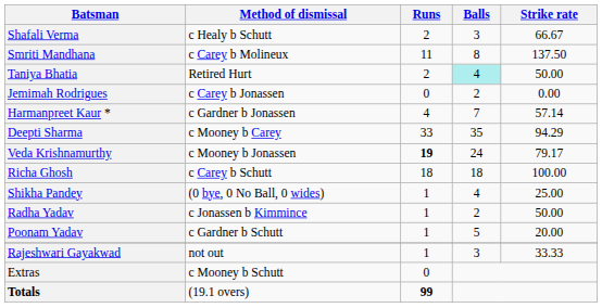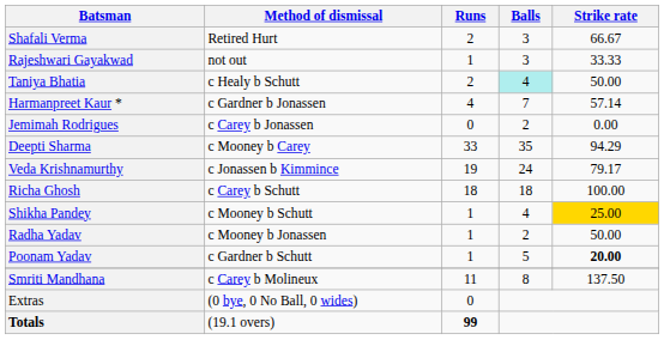 <table border="1" cellpadding="1" cellspacing="0" style="border: gray solid 1px; border-collapse: collapse; text-align: center; width: 60%;" class="wikitable">
 <tr>
 <th scope="col"><a href='#'>Batsman</a></th>
 <th scope="col"><a href='#'>Method of dismissal</a></th>
 <th scope="col"><a href='#'>Runs</a></th>
 <th scope="col"><a href='#'>Balls</a></th>
 <th scope="col"><a href='#'>Strike rate</a></th>
 </tr>
 <tr>
 <th scope="row" style="font-weight: normal; text-align: left;"><a href='#'>Shafali Verma</a></th>
-<td style=" text-align: left;">c Healy b Schutt</td>
+<td style=" text-align: left;">Retired Hurt</td>
 <td>2</td>
 <td>3</td>
 <td>66.67</td>
 </tr>
 <tr>
-<th scope="row" style="font-weight: normal; text-align: left;"><a href='#'>Smriti Mandhana</a></th>
-<td style=" text-align: left;">c <a href='#'>Carey</a> b Molineux</td>
-<td>11</td>
-<td>8</td>
-<td>137.50</td>
+<th scope="row" style="font-weight: normal; text-align: left;"><a href='#'>Rajeshwari Gayakwad</a></th>
+<td style=" text-align: left;">not out</td>
+<td>1</td>
+<td>3</td>
+<td>33.33</td>
 </tr>
 <tr>
 <th scope="row" style="font-weight: normal; text-align: left;"><a href='#'>Taniya Bhatia</a> </th>
-<td style=" text-align: left;">Retired Hurt</td>
+<td style=" text-align: left;">c Healy b Schutt</td>
 <td>2</td>
 <td style="background: paleturquoise;">4</td>
 <td>50.00</td>
+</tr>
+<tr>
+<th scope="row" style="font-weight: normal; text-align: left;"><a href='#'>Harmanpreet Kaur</a> *</th>
+<td style=" text-align: left;">c Gardner b Jonassen</td>
+<td>4</td>
+<td>7</td>
+<td>57.14</td>
 </tr>
 <tr>
 <th scope="row" style="font-weight: normal; text-align: left;"><a href='#'>Jemimah Rodrigues</a></th>
 <td style=" text-align: left;">c <a href='#'>Carey</a> b Jonassen</td>
 <td>0</td>
 <td>2</td>
 <td>0.00</td>
-</tr>
-<tr>
-<th scope="row" style="font-weight: normal; text-align: left;"><a href='#'>Harmanpreet Kaur</a> *</th>
-<td style=" text-align: left;">c Gardner b Jonassen</td>
-<td>4</td>
-<td>7</td>
-<td>57.14</td>
 </tr>
 <tr>
 <th scope="row" style="font-weight: normal; text-align: left;"><a href='#'>Deepti Sharma</a></th>
 <td style=" text-align: left;">c Mooney b <a href='#'>Carey</a></td>
 <td>33</td>
 <td>35</td>
 <td>94.29</td>
 </tr>
 <tr>
 <th scope="row" style="font-weight: normal; text-align: left;"><a href='#'>Veda Krishnamurthy</a></th>
-<td style=" text-align: left;">c Mooney b Jonassen</td>
-<td><strong>19</strong></td>
+<td style=" text-align: left;">c Jonassen b <a href='#'>Kimmince</a></td>
+<td>19</td>
 <td>24</td>
 <td>79.17</td>
 </tr>
 <tr>
 <th scope="row" style="font-weight: normal; text-align: left;"><a href='#'>Richa Ghosh</a></th>
 <td style=" text-align: left;">c <a href='#'>Carey</a> b Schutt</td>
 <td>18</td>
 <td>18</td>
 <td>100.00</td>
 </tr>
 <tr>
 <th scope="row" style="font-weight: normal; text-align: left;"><a href='#'>Shikha Pandey</a></th>
-<td style=" text-align: left;">(0 <a href='#'>bye</a>, 0 No Ball, 0 <a href='#'>wides</a>)</td>
+<td style=" text-align: left;">c Mooney b Schutt</td>
 <td>1</td>
 <td>4</td>
-<td>25.00</td>
+<td style="background: gold;">25.00</td>
 </tr>
 <tr>
 <th scope="row" style="font-weight: normal; text-align: left;"><a href='#'>Radha Yadav</a></th>
-<td style=" text-align: left;">c Jonassen b <a href='#'>Kimmince</a></td>
+<td style=" text-align: left;">c Mooney b Jonassen</td>
 <td>1</td>
 <td>2</td>
 <td>50.00</td>
 </tr>
 <tr>
 <th scope="row" style="font-weight: normal; text-align: left;"><a href='#'>Poonam Yadav</a></th>
 <td style=" text-align: left;">c Gardner b Schutt</td>
 <td>1</td>
 <td>5</td>
-<td>20.00</td>
+<td><strong>20.00</strong></td>
 </tr>
 <tr>
 </tr>
 <tr>
-<th scope="row" style="font-weight: normal; text-align: left;"><a href='#'>Rajeshwari Gayakwad</a></th>
-<td style=" text-align: left;">not out</td>
-<td>1</td>
-<td>3</td>
-<td>33.33</td>
+<th scope="row" style="font-weight: normal; text-align: left;"><a href='#'>Smriti Mandhana</a></th>
+<td style=" text-align: left;">c <a href='#'>Carey</a> b Molineux</td>
+<td>11</td>
+<td>8</td>
+<td>137.50</td>
 </tr>
 <tr>
 <th scope="row" style="font-weight: normal; text-align: left;">Extras</th>
-<td style=" text-align: left;">c Mooney b Schutt</td>
+<td style=" text-align: left;">(0 <a href='#'>bye</a>, 0 No Ball, 0 <a href='#'>wides</a>)</td>
 <td>0</td>
 <td colspan="2"></td>
 </tr>
 <tr>
 <th scope="row" style="font-weight: normal; text-align: left;"><strong>Totals</strong></th>
 <td style=" text-align: left;">(19.1 overs)</td>
 <td><strong>99</strong></td>
 <td colspan="2"></td>
 </tr>
 </table>
